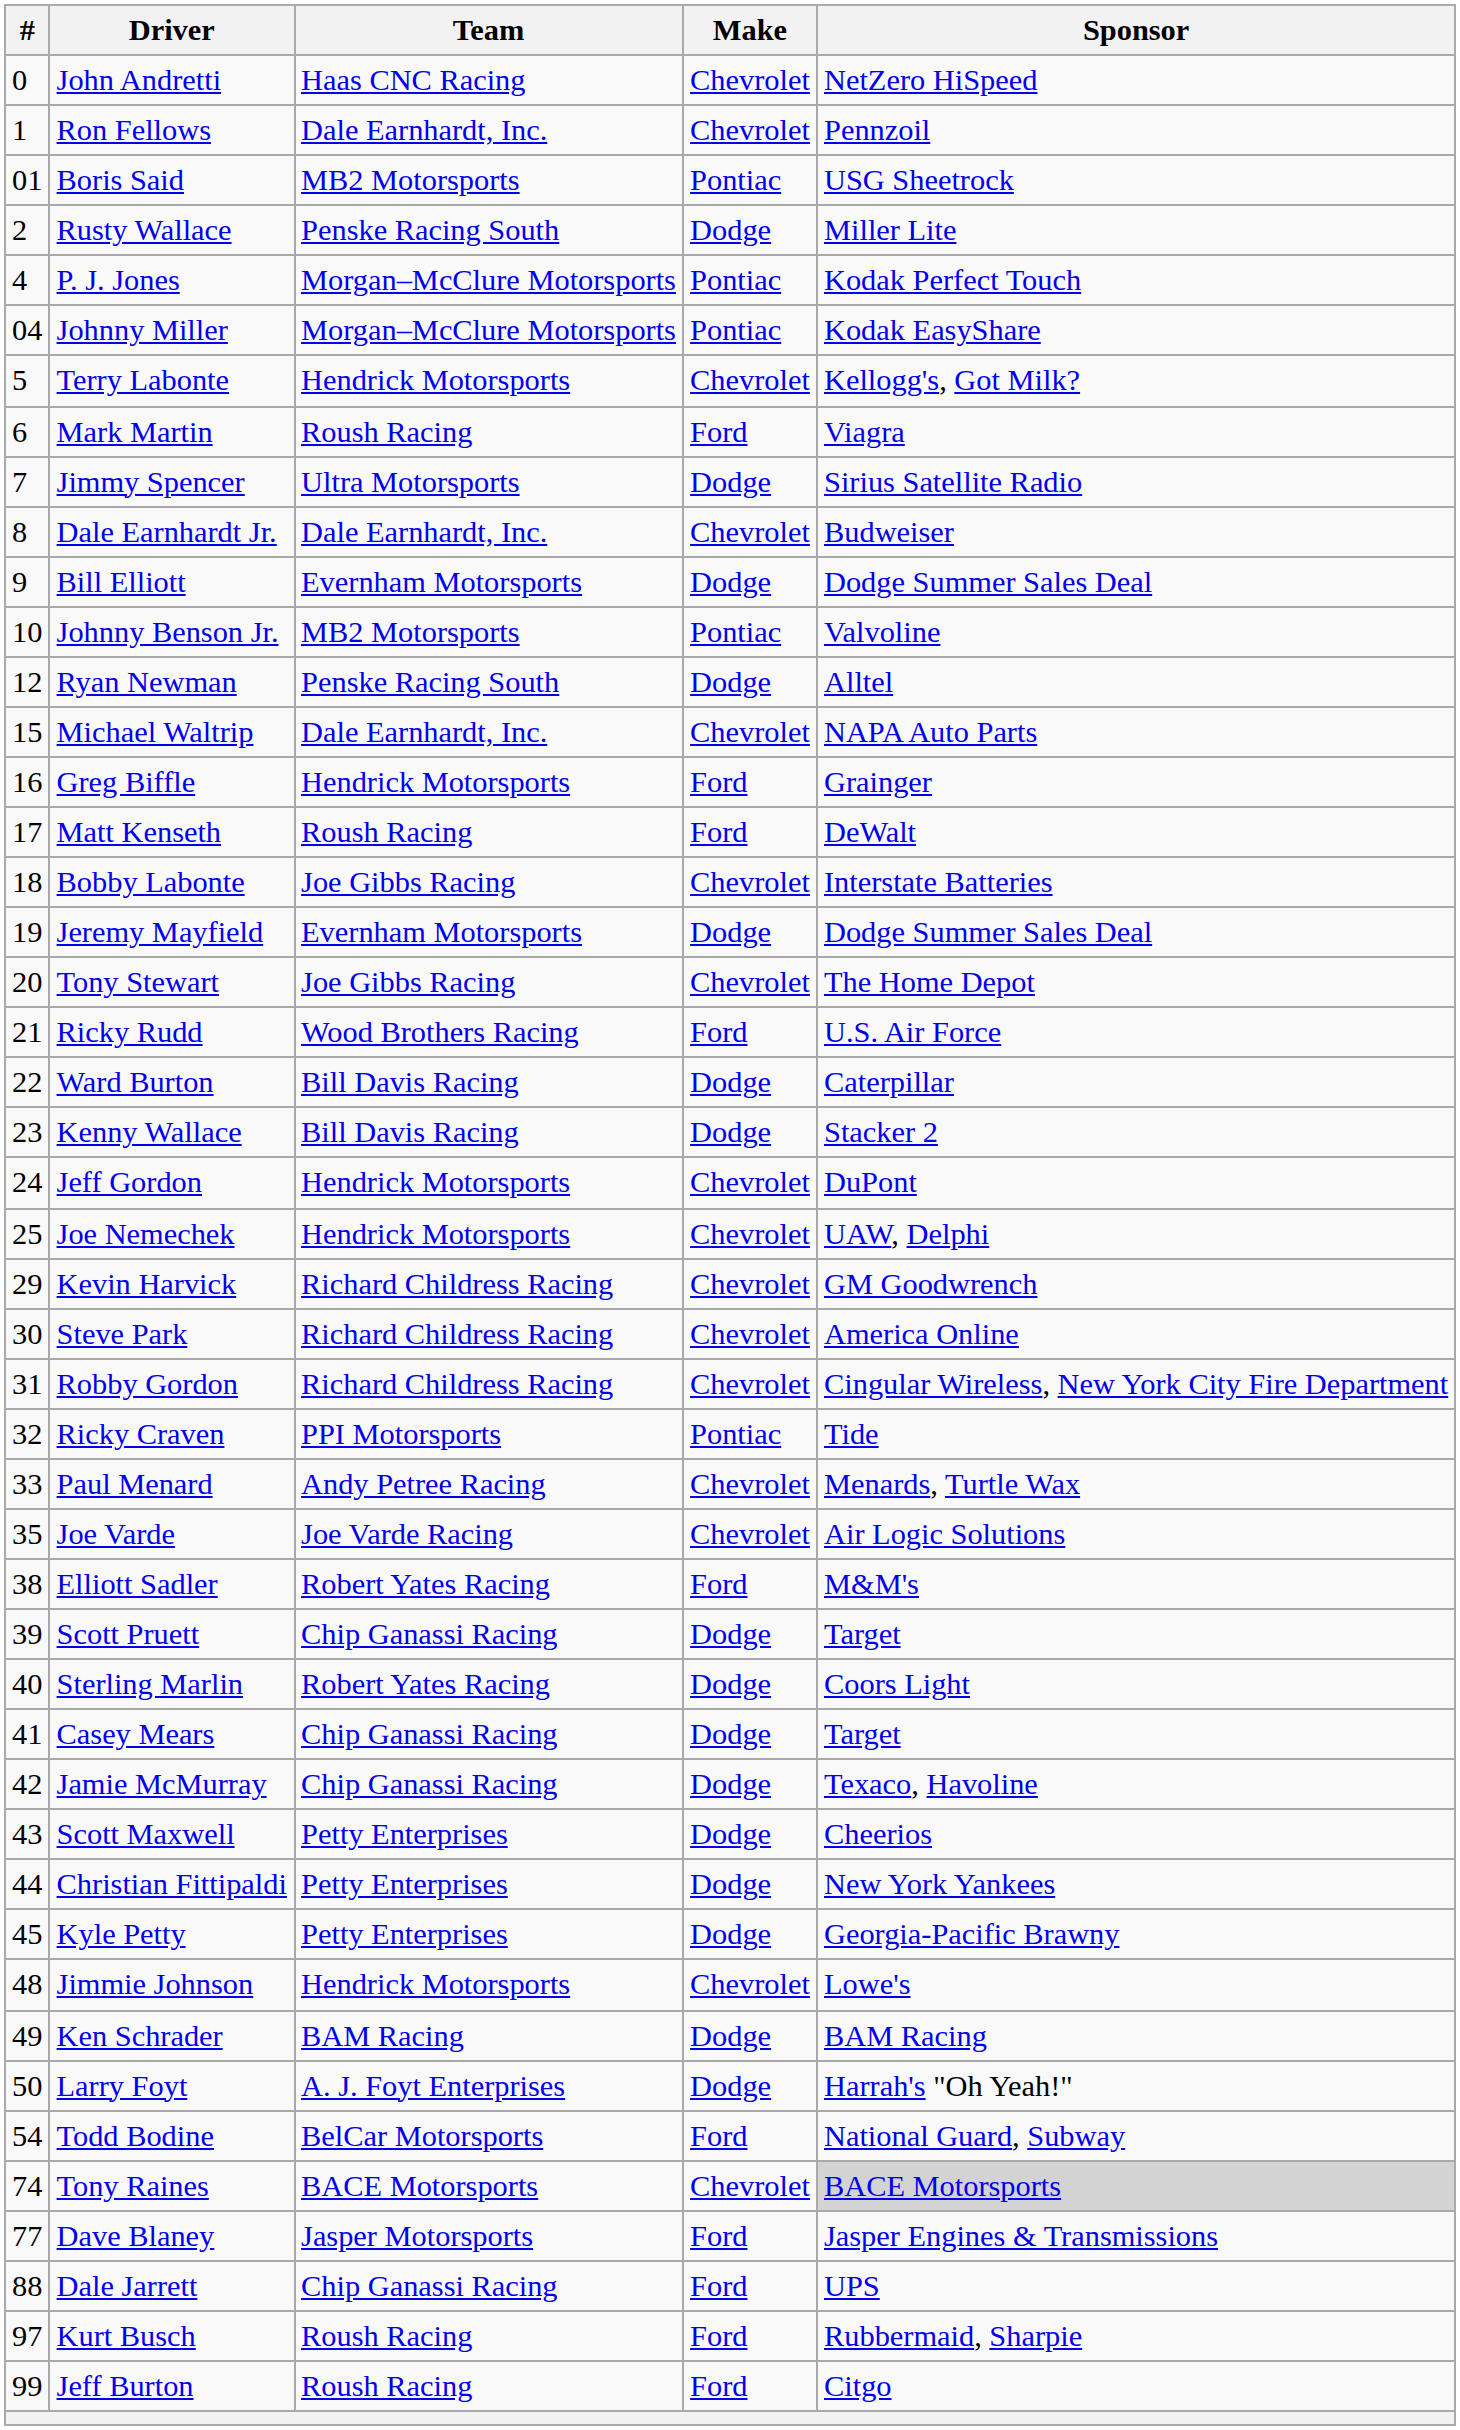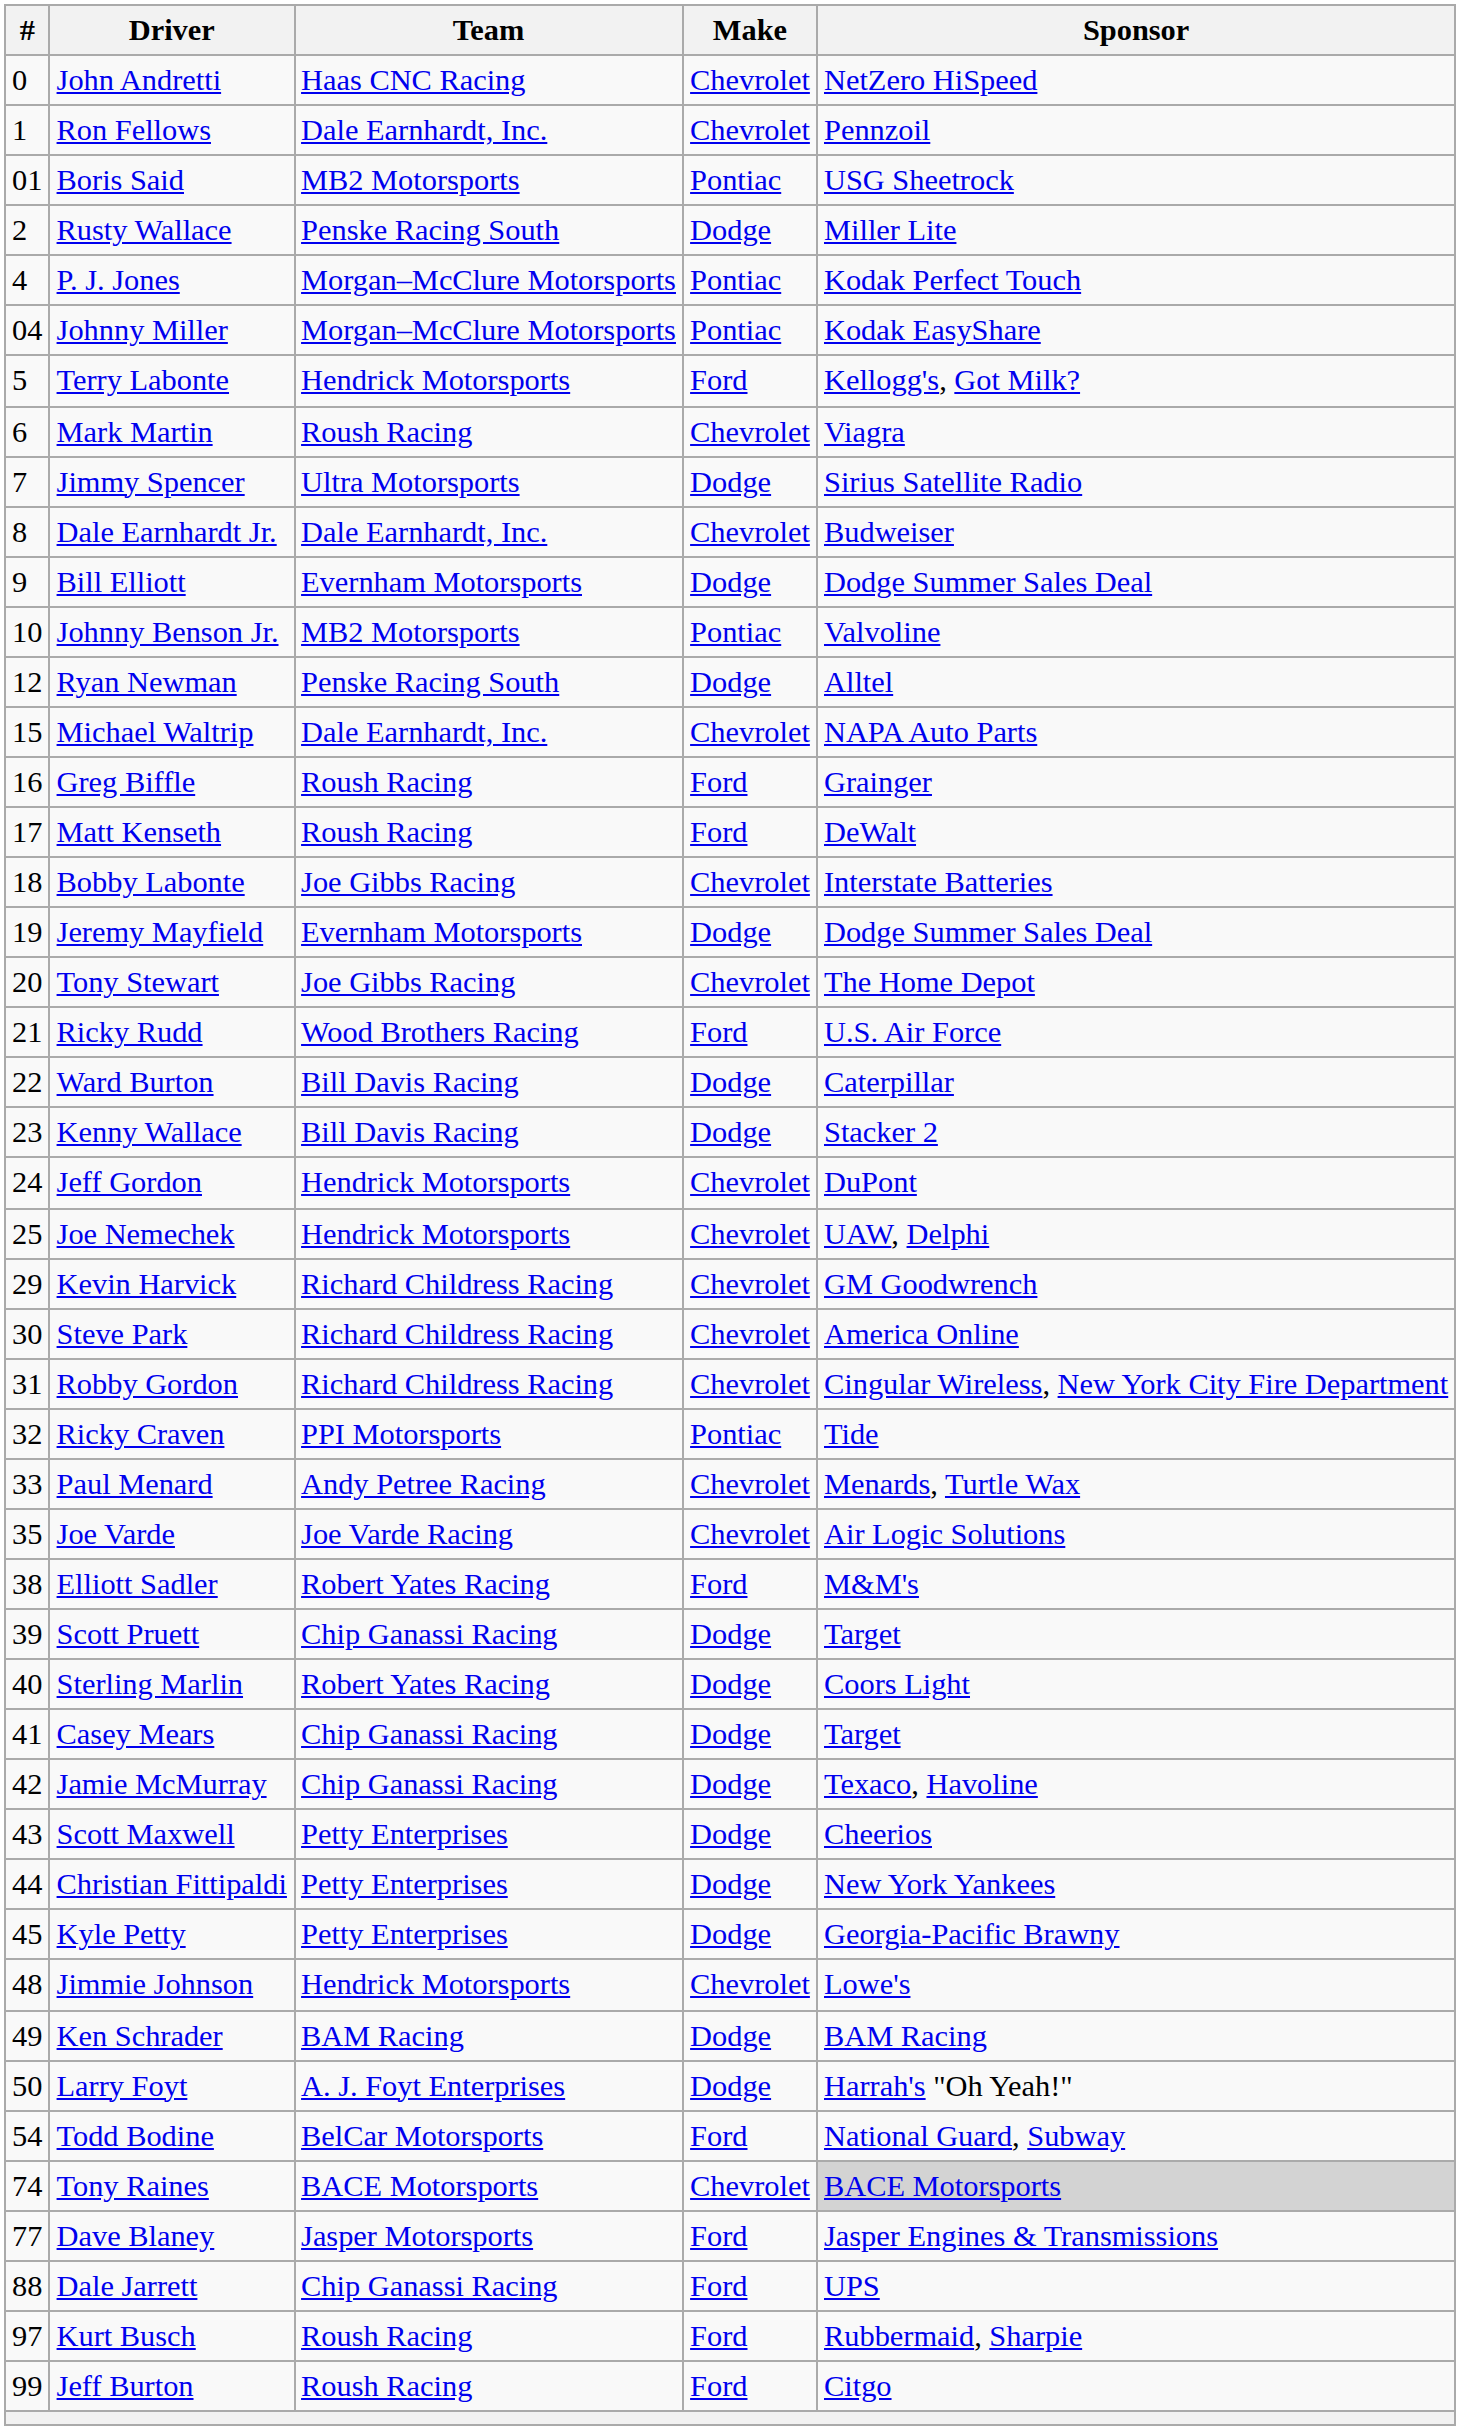 <table class="wikitable" style="font-size:95%">
 <tr>
 <th>#</th>
 <th>Driver</th>
 <th>Team</th>
 <th>Make</th>
 <th>Sponsor</th>
 </tr>
 <tr>
 <td>0</td>
 <td><a href='#'>John Andretti</a></td>
 <td><a href='#'>Haas CNC Racing</a></td>
 <td><a href='#'>Chevrolet</a></td>
 <td><a href='#'>NetZero HiSpeed</a></td>
 </tr>
 <tr>
 <td>1</td>
 <td><a href='#'>Ron Fellows</a></td>
 <td><a href='#'>Dale Earnhardt, Inc.</a></td>
 <td><a href='#'>Chevrolet</a></td>
 <td><a href='#'>Pennzoil</a></td>
 </tr>
 <tr>
 <td>01</td>
 <td><a href='#'>Boris Said</a></td>
 <td><a href='#'>MB2 Motorsports</a></td>
 <td><a href='#'>Pontiac</a></td>
 <td><a href='#'>USG Sheetrock</a></td>
 </tr>
 <tr>
 <td>2</td>
 <td><a href='#'>Rusty Wallace</a></td>
 <td><a href='#'>Penske Racing South</a></td>
 <td><a href='#'>Dodge</a></td>
 <td><a href='#'>Miller Lite</a></td>
 </tr>
 <tr>
 <td>4</td>
 <td><a href='#'>P. J. Jones</a></td>
 <td><a href='#'>Morgan–McClure Motorsports</a></td>
 <td><a href='#'>Pontiac</a></td>
 <td><a href='#'>Kodak Perfect Touch</a></td>
 </tr>
 <tr>
 <td>04</td>
 <td><a href='#'>Johnny Miller</a></td>
 <td><a href='#'>Morgan–McClure Motorsports</a></td>
 <td><a href='#'>Pontiac</a></td>
 <td><a href='#'>Kodak EasyShare</a></td>
 </tr>
 <tr>
 <td>5</td>
 <td><a href='#'>Terry Labonte</a></td>
 <td><a href='#'>Hendrick Motorsports</a></td>
-<td><a href='#'>Chevrolet</a></td>
+<td><a href='#'>Ford</a></td>
 <td><a href='#'>Kellogg's</a>, <a href='#'>Got Milk?</a></td>
 </tr>
 <tr>
 <td>6</td>
 <td><a href='#'>Mark Martin</a></td>
 <td><a href='#'>Roush Racing</a></td>
-<td><a href='#'>Ford</a></td>
+<td><a href='#'>Chevrolet</a></td>
 <td><a href='#'>Viagra</a></td>
 </tr>
 <tr>
 <td>7</td>
 <td><a href='#'>Jimmy Spencer</a></td>
 <td><a href='#'>Ultra Motorsports</a></td>
 <td><a href='#'>Dodge</a></td>
 <td><a href='#'>Sirius Satellite Radio</a></td>
 </tr>
 <tr>
 <td>8</td>
 <td><a href='#'>Dale Earnhardt Jr.</a></td>
 <td><a href='#'>Dale Earnhardt, Inc.</a></td>
 <td><a href='#'>Chevrolet</a></td>
 <td><a href='#'>Budweiser</a></td>
 </tr>
 <tr>
 <td>9</td>
 <td><a href='#'>Bill Elliott</a></td>
 <td><a href='#'>Evernham Motorsports</a></td>
 <td><a href='#'>Dodge</a></td>
 <td><a href='#'>Dodge Summer Sales Deal</a></td>
 </tr>
 <tr>
 <td>10</td>
 <td><a href='#'>Johnny Benson Jr.</a></td>
 <td><a href='#'>MB2 Motorsports</a></td>
 <td><a href='#'>Pontiac</a></td>
 <td><a href='#'>Valvoline</a></td>
 </tr>
 <tr>
 <td>12</td>
 <td><a href='#'>Ryan Newman</a></td>
 <td><a href='#'>Penske Racing South</a></td>
 <td><a href='#'>Dodge</a></td>
 <td><a href='#'>Alltel</a></td>
 </tr>
 <tr>
 <td>15</td>
 <td><a href='#'>Michael Waltrip</a></td>
 <td><a href='#'>Dale Earnhardt, Inc.</a></td>
 <td><a href='#'>Chevrolet</a></td>
 <td><a href='#'>NAPA Auto Parts</a></td>
 </tr>
 <tr>
 <td>16</td>
 <td><a href='#'>Greg Biffle</a></td>
-<td><a href='#'>Hendrick Motorsports</a></td>
+<td><a href='#'>Roush Racing</a></td>
 <td><a href='#'>Ford</a></td>
 <td><a href='#'>Grainger</a></td>
 </tr>
 <tr>
 <td>17</td>
 <td><a href='#'>Matt Kenseth</a></td>
 <td><a href='#'>Roush Racing</a></td>
 <td><a href='#'>Ford</a></td>
 <td><a href='#'>DeWalt</a></td>
 </tr>
 <tr>
 <td>18</td>
 <td><a href='#'>Bobby Labonte</a></td>
 <td><a href='#'>Joe Gibbs Racing</a></td>
 <td><a href='#'>Chevrolet</a></td>
 <td><a href='#'>Interstate Batteries</a></td>
 </tr>
 <tr>
 <td>19</td>
 <td><a href='#'>Jeremy Mayfield</a></td>
 <td><a href='#'>Evernham Motorsports</a></td>
 <td><a href='#'>Dodge</a></td>
 <td><a href='#'>Dodge Summer Sales Deal</a></td>
 </tr>
 <tr>
 <td>20</td>
 <td><a href='#'>Tony Stewart</a></td>
 <td><a href='#'>Joe Gibbs Racing</a></td>
 <td><a href='#'>Chevrolet</a></td>
 <td><a href='#'>The Home Depot</a></td>
 </tr>
 <tr>
 <td>21</td>
 <td><a href='#'>Ricky Rudd</a></td>
 <td><a href='#'>Wood Brothers Racing</a></td>
 <td><a href='#'>Ford</a></td>
 <td><a href='#'>U.S. Air Force</a></td>
 </tr>
 <tr>
 <td>22</td>
 <td><a href='#'>Ward Burton</a></td>
 <td><a href='#'>Bill Davis Racing</a></td>
 <td><a href='#'>Dodge</a></td>
 <td><a href='#'>Caterpillar</a></td>
 </tr>
 <tr>
 <td>23</td>
 <td><a href='#'>Kenny Wallace</a></td>
 <td><a href='#'>Bill Davis Racing</a></td>
 <td><a href='#'>Dodge</a></td>
 <td><a href='#'>Stacker 2</a></td>
 </tr>
 <tr>
 <td>24</td>
 <td><a href='#'>Jeff Gordon</a></td>
 <td><a href='#'>Hendrick Motorsports</a></td>
 <td><a href='#'>Chevrolet</a></td>
 <td><a href='#'>DuPont</a></td>
 </tr>
 <tr>
 <td>25</td>
 <td><a href='#'>Joe Nemechek</a></td>
 <td><a href='#'>Hendrick Motorsports</a></td>
 <td><a href='#'>Chevrolet</a></td>
 <td><a href='#'>UAW</a>, <a href='#'>Delphi</a></td>
 </tr>
 <tr>
 <td>29</td>
 <td><a href='#'>Kevin Harvick</a></td>
 <td><a href='#'>Richard Childress Racing</a></td>
 <td><a href='#'>Chevrolet</a></td>
 <td><a href='#'>GM Goodwrench</a></td>
 </tr>
 <tr>
 <td>30</td>
 <td><a href='#'>Steve Park</a></td>
 <td><a href='#'>Richard Childress Racing</a></td>
 <td><a href='#'>Chevrolet</a></td>
 <td><a href='#'>America Online</a></td>
 </tr>
 <tr>
 <td>31</td>
 <td><a href='#'>Robby Gordon</a></td>
 <td><a href='#'>Richard Childress Racing</a></td>
 <td><a href='#'>Chevrolet</a></td>
 <td><a href='#'>Cingular Wireless</a>, <a href='#'>New York City Fire Department</a></td>
 </tr>
 <tr>
 <td>32</td>
 <td><a href='#'>Ricky Craven</a></td>
 <td><a href='#'>PPI Motorsports</a></td>
 <td><a href='#'>Pontiac</a></td>
 <td><a href='#'>Tide</a></td>
 </tr>
 <tr>
 <td>33</td>
 <td><a href='#'>Paul Menard</a></td>
 <td><a href='#'>Andy Petree Racing</a></td>
 <td><a href='#'>Chevrolet</a></td>
 <td><a href='#'>Menards</a>, <a href='#'>Turtle Wax</a></td>
 </tr>
 <tr>
 <td>35</td>
 <td><a href='#'>Joe Varde</a></td>
 <td><a href='#'>Joe Varde Racing</a></td>
 <td><a href='#'>Chevrolet</a></td>
 <td><a href='#'>Air Logic Solutions</a></td>
 </tr>
 <tr>
 <td>38</td>
 <td><a href='#'>Elliott Sadler</a></td>
 <td><a href='#'>Robert Yates Racing</a></td>
 <td><a href='#'>Ford</a></td>
 <td><a href='#'>M&M's</a></td>
 </tr>
 <tr>
 <td>39</td>
 <td><a href='#'>Scott Pruett</a></td>
 <td><a href='#'>Chip Ganassi Racing</a></td>
 <td><a href='#'>Dodge</a></td>
 <td><a href='#'>Target</a></td>
 </tr>
 <tr>
 <td>40</td>
 <td><a href='#'>Sterling Marlin</a></td>
 <td><a href='#'>Robert Yates Racing</a></td>
 <td><a href='#'>Dodge</a></td>
 <td><a href='#'>Coors Light</a></td>
 </tr>
 <tr>
 <td>41</td>
 <td><a href='#'>Casey Mears</a></td>
 <td><a href='#'>Chip Ganassi Racing</a></td>
 <td><a href='#'>Dodge</a></td>
 <td><a href='#'>Target</a></td>
 </tr>
 <tr>
 <td>42</td>
 <td><a href='#'>Jamie McMurray</a></td>
 <td><a href='#'>Chip Ganassi Racing</a></td>
 <td><a href='#'>Dodge</a></td>
 <td><a href='#'>Texaco</a>, <a href='#'>Havoline</a></td>
 </tr>
 <tr>
 <td>43</td>
 <td><a href='#'>Scott Maxwell</a></td>
 <td><a href='#'>Petty Enterprises</a></td>
 <td><a href='#'>Dodge</a></td>
 <td><a href='#'>Cheerios</a></td>
 </tr>
 <tr>
 <td>44</td>
 <td><a href='#'>Christian Fittipaldi</a></td>
 <td><a href='#'>Petty Enterprises</a></td>
 <td><a href='#'>Dodge</a></td>
 <td><a href='#'>New York Yankees</a></td>
 </tr>
 <tr>
 <td>45</td>
 <td><a href='#'>Kyle Petty</a></td>
 <td><a href='#'>Petty Enterprises</a></td>
 <td><a href='#'>Dodge</a></td>
 <td><a href='#'>Georgia-Pacific Brawny</a></td>
 </tr>
 <tr>
 <td>48</td>
 <td><a href='#'>Jimmie Johnson</a></td>
 <td><a href='#'>Hendrick Motorsports</a></td>
 <td><a href='#'>Chevrolet</a></td>
 <td><a href='#'>Lowe's</a></td>
 </tr>
 <tr>
 <td>49</td>
 <td><a href='#'>Ken Schrader</a></td>
 <td><a href='#'>BAM Racing</a></td>
 <td><a href='#'>Dodge</a></td>
 <td><a href='#'>BAM Racing</a></td>
 </tr>
 <tr>
 <td>50</td>
 <td><a href='#'>Larry Foyt</a></td>
 <td><a href='#'>A. J. Foyt Enterprises</a></td>
 <td><a href='#'>Dodge</a></td>
 <td><a href='#'>Harrah's</a> "Oh Yeah!"</td>
 </tr>
 <tr>
 <td>54</td>
 <td><a href='#'>Todd Bodine</a></td>
 <td><a href='#'>BelCar Motorsports</a></td>
 <td><a href='#'>Ford</a></td>
 <td><a href='#'>National Guard</a>, <a href='#'>Subway</a></td>
 </tr>
 <tr>
 <td>74</td>
 <td><a href='#'>Tony Raines</a></td>
 <td><a href='#'>BACE Motorsports</a></td>
 <td><a href='#'>Chevrolet</a></td>
 <td style="background: lightgrey;"><a href='#'>BACE Motorsports</a></td>
 </tr>
 <tr>
 <td>77</td>
 <td><a href='#'>Dave Blaney</a></td>
 <td><a href='#'>Jasper Motorsports</a></td>
 <td><a href='#'>Ford</a></td>
 <td><a href='#'>Jasper Engines & Transmissions</a></td>
 </tr>
 <tr>
 <td>88</td>
 <td><a href='#'>Dale Jarrett</a></td>
 <td><a href='#'>Chip Ganassi Racing</a></td>
 <td><a href='#'>Ford</a></td>
 <td><a href='#'>UPS</a></td>
 </tr>
 <tr>
 <td>97</td>
 <td><a href='#'>Kurt Busch</a></td>
 <td><a href='#'>Roush Racing</a></td>
 <td><a href='#'>Ford</a></td>
 <td><a href='#'>Rubbermaid</a>, <a href='#'>Sharpie</a></td>
 </tr>
 <tr>
 <td>99</td>
 <td><a href='#'>Jeff Burton</a></td>
 <td><a href='#'>Roush Racing</a></td>
 <td><a href='#'>Ford</a></td>
 <td><a href='#'>Citgo</a></td>
 </tr>
 <tr>
 <th colspan="5"></th>
 </tr>
 </table>
